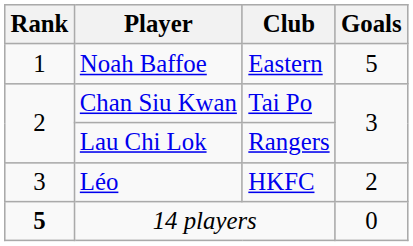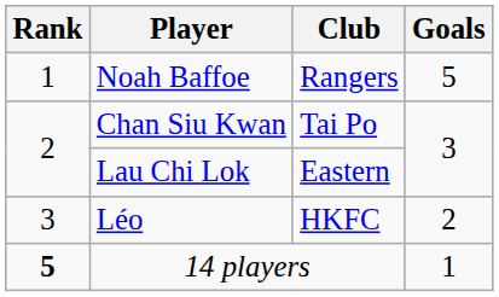 <table class="wikitable" style="text-align:center">
 <tr>
 <th>Rank</th>
 <th>Player</th>
 <th>Club</th>
 <th>Goals</th>
 </tr>
 <tr>
 <td>1</td>
 <td align="left"> <a href='#'>Noah Baffoe</a></td>
-<td align="left"><a href='#'>Eastern</a></td>
+<td align="left"><a href='#'>Rangers</a></td>
 <td>5</td>
 </tr>
 <tr>
 <td rowspan="2">2</td>
 <td align="left"> <a href='#'>Chan Siu Kwan</a></td>
 <td align="left"><a href='#'>Tai Po</a></td>
 <td rowspan="2">3</td>
 </tr>
 <tr>
 <td align="left"> <a href='#'>Lau Chi Lok</a></td>
-<td align="left"><a href='#'>Rangers</a></td>
+<td align="left"><a href='#'>Eastern</a></td>
 </tr>
 <tr>
 <td>3</td>
 <td align="left"> <a href='#'>Léo</a></td>
 <td align="left"><a href='#'>HKFC</a></td>
 <td>2</td>
 </tr>
 <tr>
 <td><strong>5</strong></td>
 <td colspan=2><em>14 players</em></td>
-<td>0</td>
+<td>1</td>
 </tr>
 </table>
